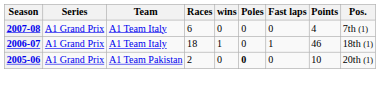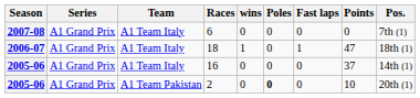 <table class="wikitable">
 <tr>
 <th>Season</th>
 <th>Series</th>
 <th>Team</th>
 <th>Races</th>
 <th>wins</th>
 <th>Poles</th>
 <th>Fast laps</th>
 <th>Points</th>
 <th>Pos.</th>
 </tr>
 <tr>
 <th><a href='#'>2007-08</a></th>
 <td><a href='#'>A1 Grand Prix</a></td>
 <td><a href='#'>A1 Team Italy</a></td>
 <td>6</td>
 <td>0</td>
 <td>0</td>
 <td>0</td>
-<td>4</td>
+<td>0</td>
 <td>7th <small>(1)</small></td>
 </tr>
 <tr>
 <th><a href='#'>2006-07</a></th>
 <td><a href='#'>A1 Grand Prix</a></td>
 <td><a href='#'>A1 Team Italy</a></td>
 <td>18</td>
 <td>1</td>
 <td>0</td>
 <td>1</td>
-<td>46</td>
+<td>47</td>
 <td>18th <small>(1)</small></td>
+</tr>
+<tr>
+<th><a href='#'>2005-06</a></th>
+<td><a href='#'>A1 Grand Prix</a></td>
+<td><a href='#'>A1 Team Italy</a></td>
+<td>16</td>
+<td>0</td>
+<td>0</td>
+<td>0</td>
+<td>37</td>
+<td>14th <small>(1)</small></td>
 </tr>
 <tr>
 <th><a href='#'>2005-06</a></th>
 <td><a href='#'>A1 Grand Prix</a></td>
 <td><a href='#'>A1 Team Pakistan</a></td>
 <td>2</td>
 <td>0</td>
 <td><strong>0</strong></td>
 <td>0</td>
 <td>10</td>
 <td>20th <small>(1)</small></td>
 </tr>
 </table>
